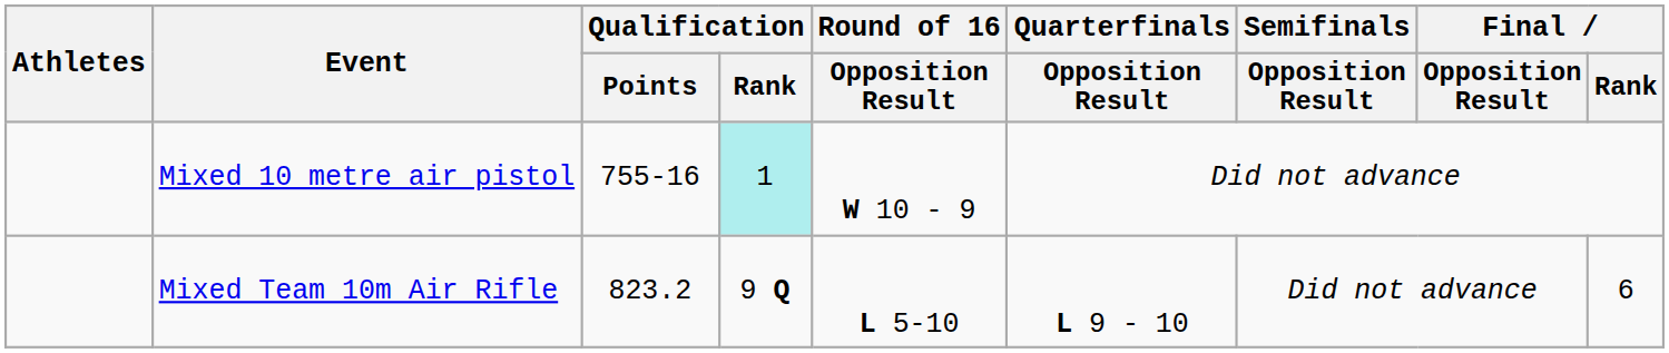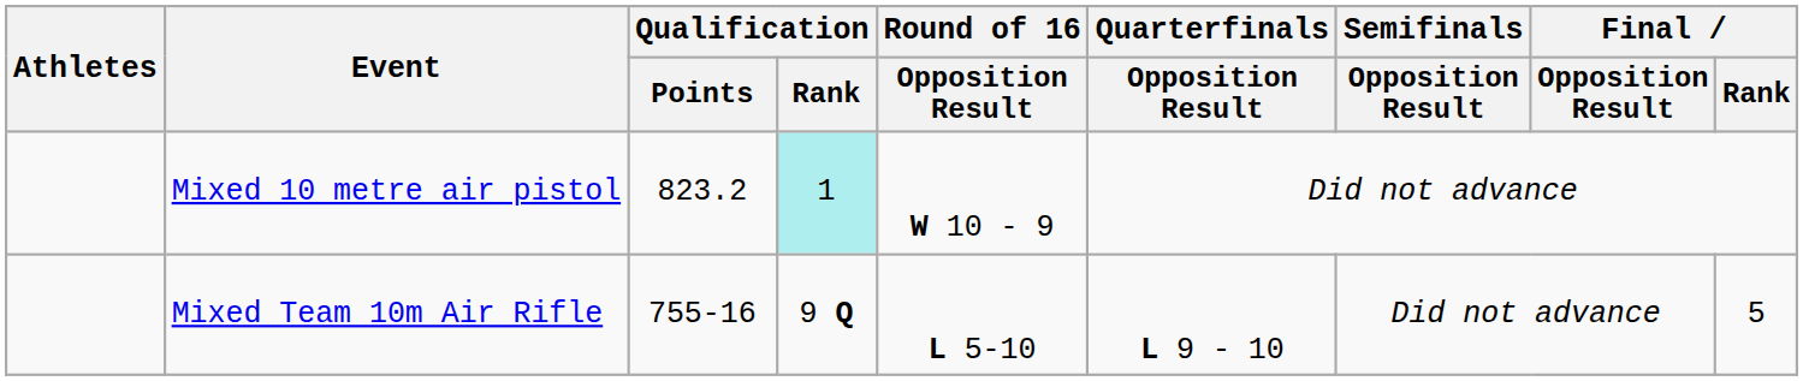 <table class="wikitable" style="font-size:90%;">
 <tr>
 <th rowspan=2>Athletes</th>
 <th rowspan=2>Event</th>
 <th colspan=2>Qualification</th>
 <th>Round of 16</th>
 <th>Quarterfinals</th>
 <th>Semifinals</th>
 <th colspan=2>Final / </th>
 </tr>
 <tr style="font-size:95%">
 <th>Points</th>
 <th>Rank</th>
 <th>Opposition<br>Result</th>
 <th>Opposition<br>Result</th>
 <th>Opposition<br>Result</th>
 <th>Opposition<br>Result</th>
 <th>Rank</th>
 </tr>
 <tr align=center>
 <td align=left><br></td>
 <td align=left><a href='#'>Mixed 10 metre air pistol</a></td>
-<td>755-16</td>
+<td>823.2</td>
 <td style="background: paleturquoise;">1</td>
 <td><br><br><strong>W</strong> 10 - 9</td>
 <td colspan=4><em>Did not advance</em></td>
 </tr>
 <tr align=center>
 <td align=left><br></td>
 <td align=left><a href='#'>Mixed Team 10m Air Rifle</a></td>
-<td>823.2</td>
+<td>755-16</td>
 <td>9 <strong>Q</strong></td>
 <td><br><br> <strong>L</strong> 5-10</td>
 <td><br><br><strong>L</strong> 9 - 10</td>
 <td colspan=2><em>Did not advance</em></td>
-<td>6</td>
+<td>5</td>
 </tr>
 </table>
